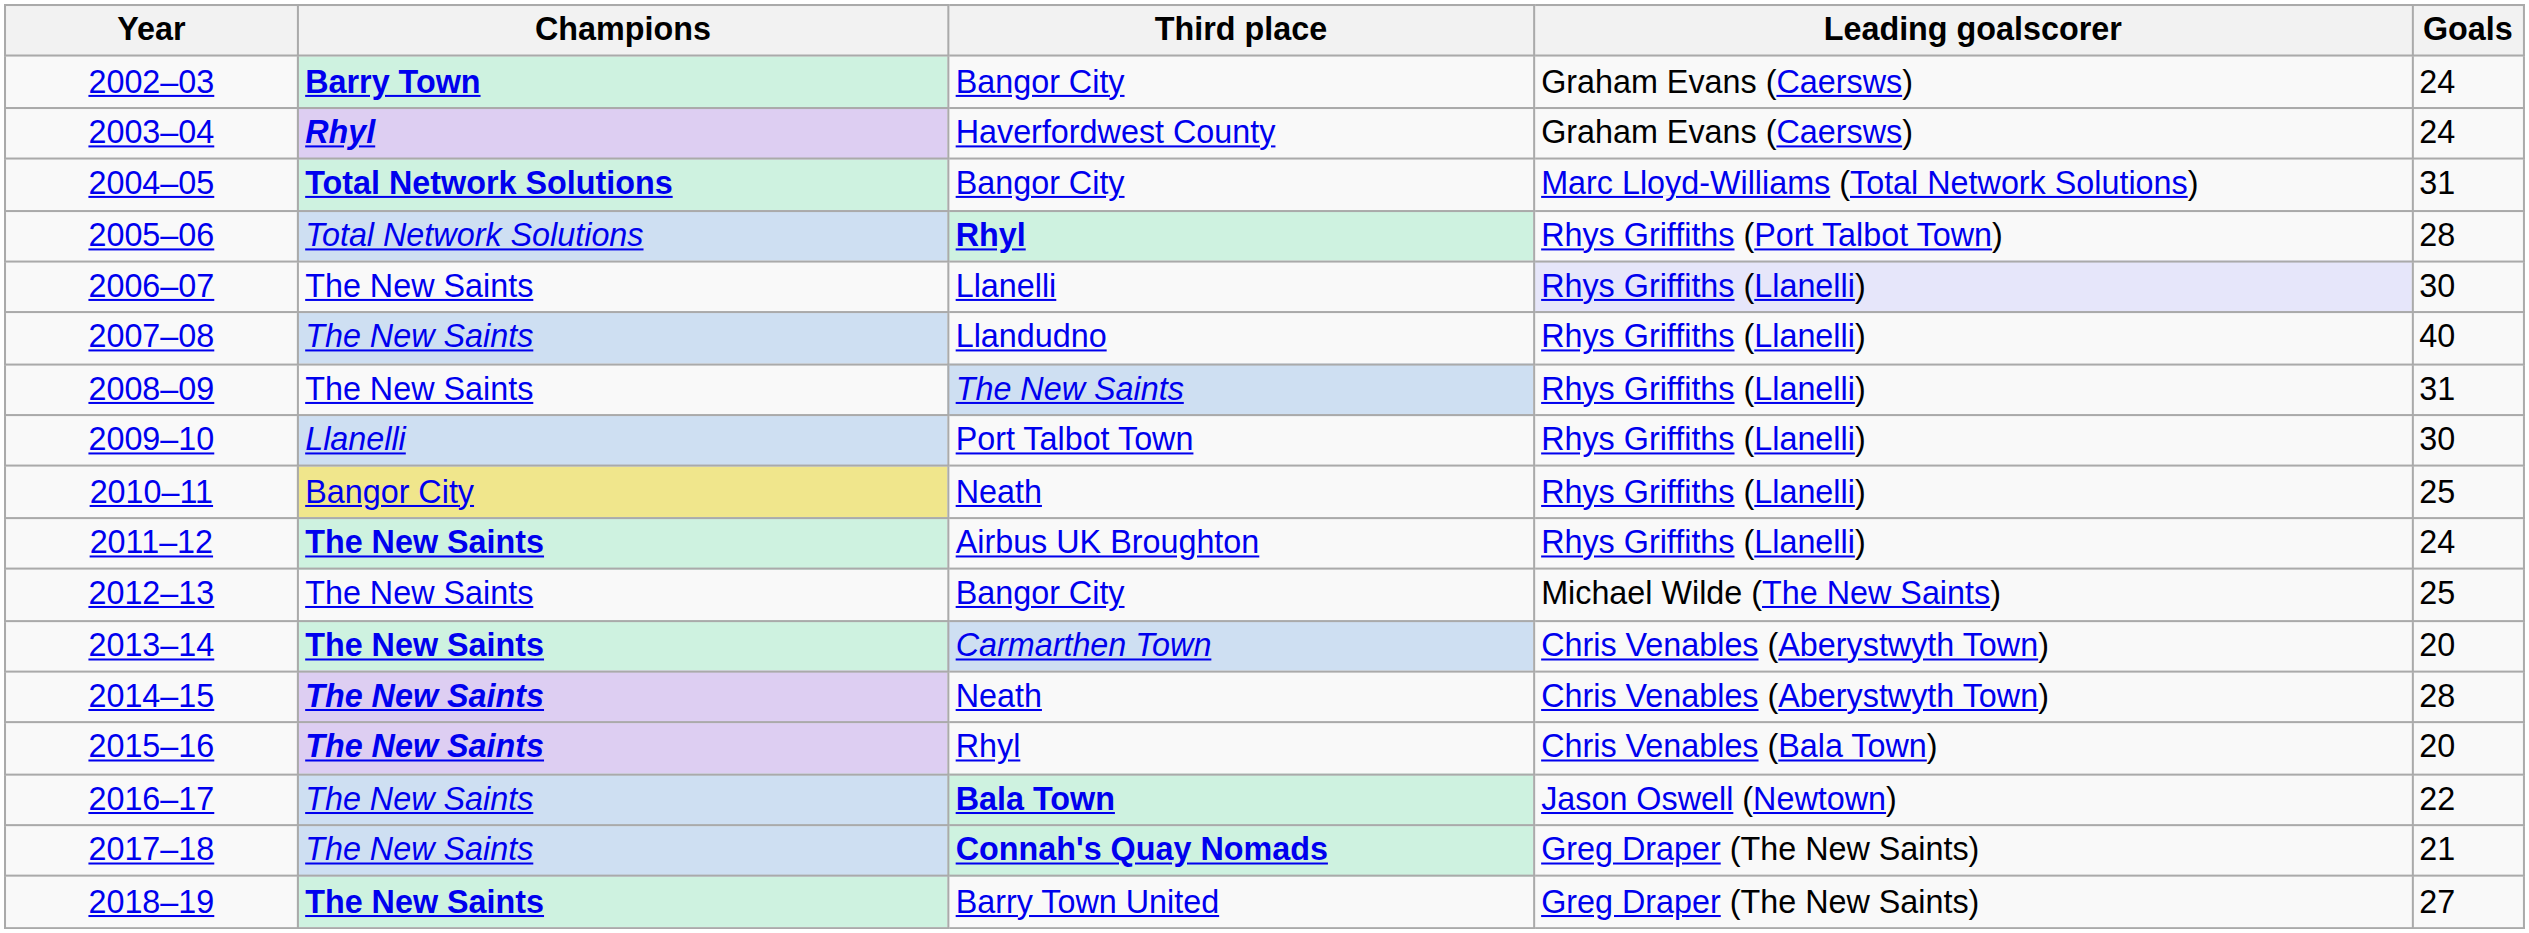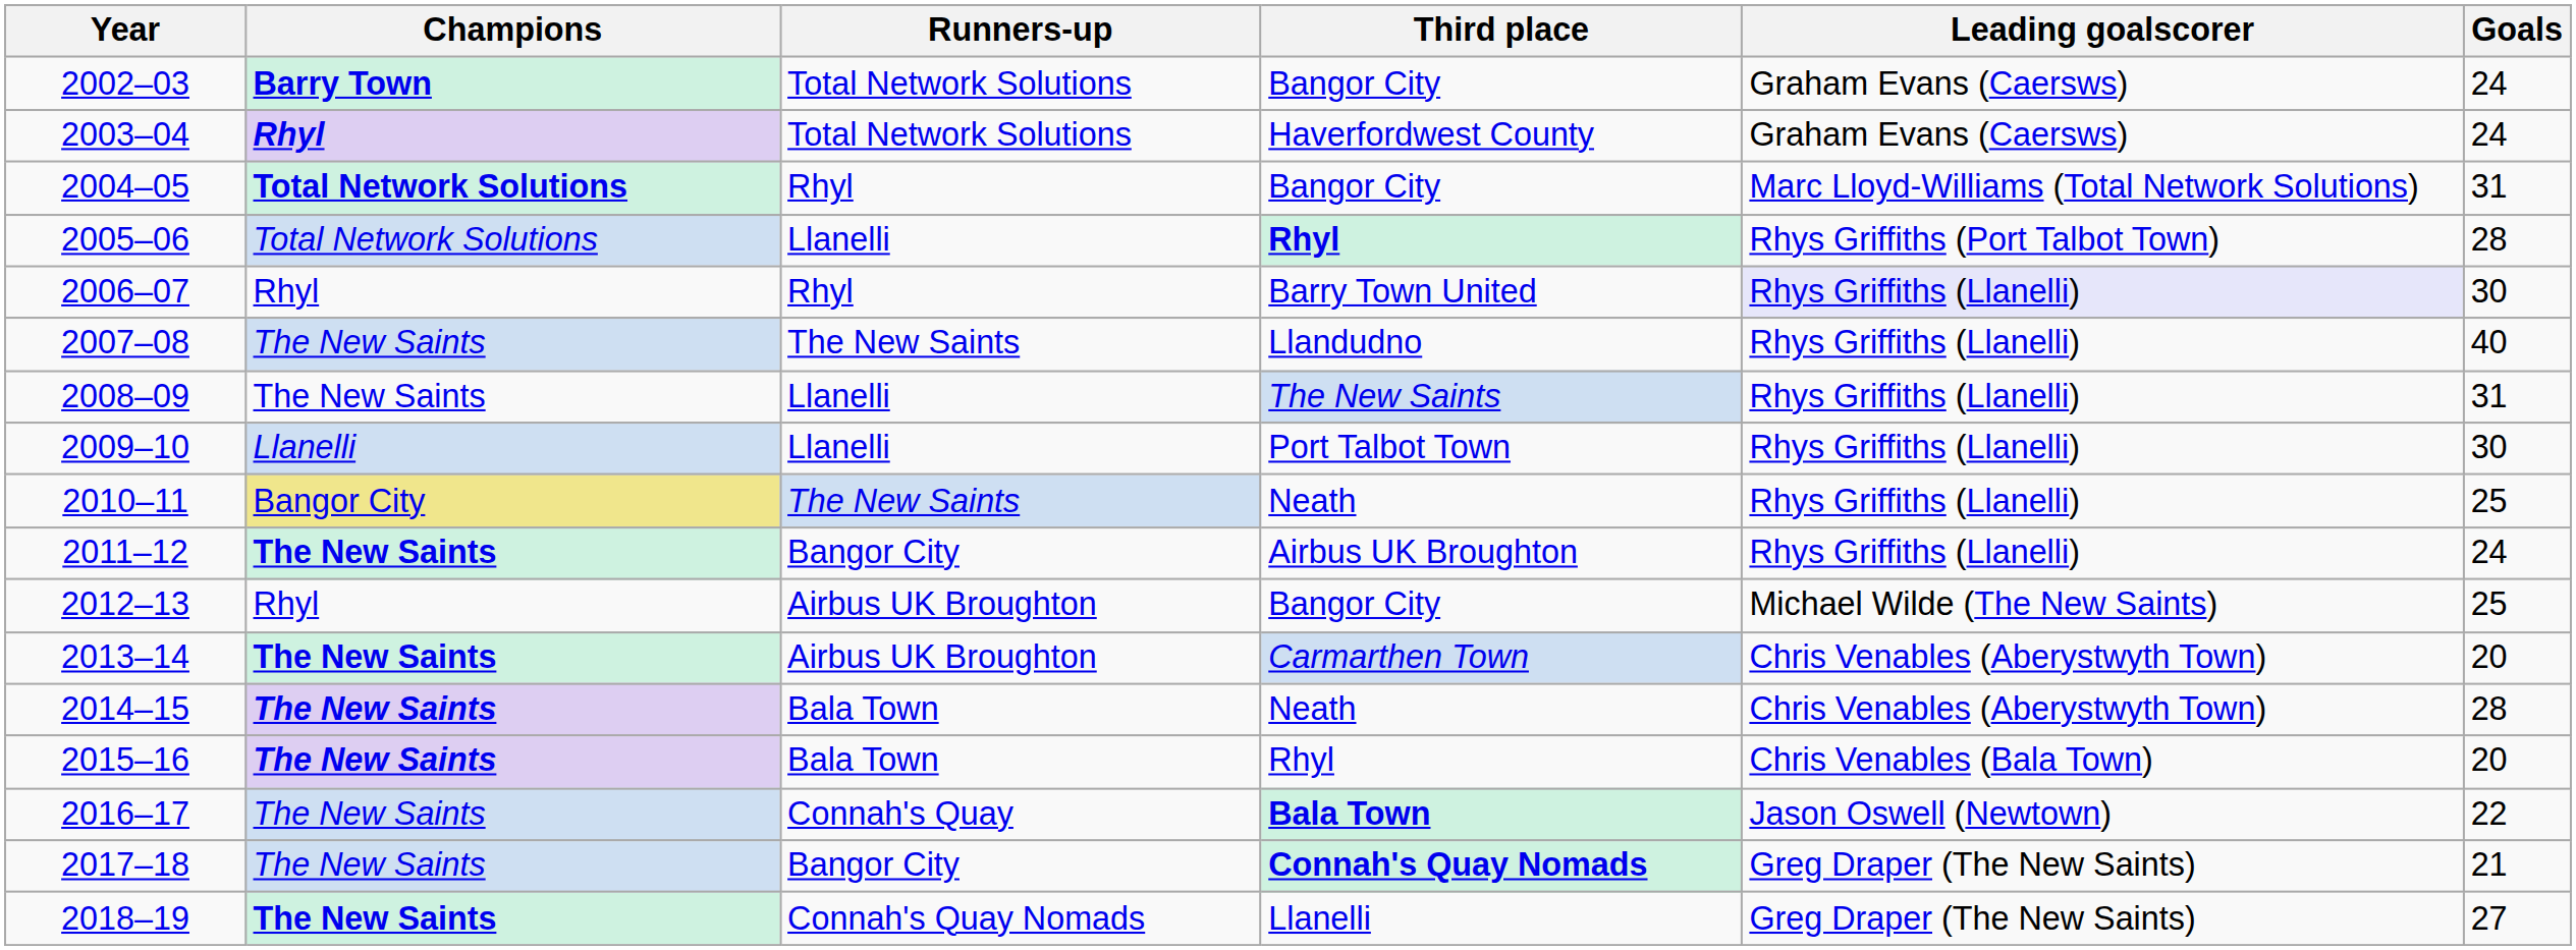 <table class="wikitable">
 <tr>
 <th width=9%>Year</th>
 <th width=20%>Champions</th>
+<th width=18%>Runners-up</th>
 <th width=18%>Third place</th>
 <th width=27%>Leading goalscorer</th>
 <th width=1%>Goals</th>
 </tr>
 <tr>
 <td align=center><a href='#'>2002–03</a></td>
 <td bgcolor="CEF2E0"><strong><a href='#'>Barry Town</a></strong></td>
+<td><a href='#'>Total Network Solutions</a></td>
 <td><a href='#'>Bangor City</a></td>
 <td>Graham Evans (<a href='#'>Caersws</a>)</td>
 <td>24</td>
 </tr>
 <tr>
 <td align=center><a href='#'>2003–04</a></td>
 <td bgcolor="DDCEF2"><strong><em><a href='#'>Rhyl</a></em></strong></td>
+<td><a href='#'>Total Network Solutions</a></td>
 <td><a href='#'>Haverfordwest County</a></td>
 <td>Graham Evans (<a href='#'>Caersws</a>)</td>
 <td>24</td>
 </tr>
 <tr>
 <td align=center><a href='#'>2004–05</a></td>
 <td bgcolor="CEF2E0"><strong><a href='#'>Total Network Solutions</a></strong></td>
+<td><a href='#'>Rhyl</a></td>
 <td><a href='#'>Bangor City</a></td>
 <td><a href='#'>Marc Lloyd-Williams</a> (<a href='#'>Total Network Solutions</a>)</td>
 <td>31</td>
 </tr>
 <tr>
 <td align=center><a href='#'>2005–06</a></td>
 <td bgcolor="CEDFF2"><em><a href='#'>Total Network Solutions</a></em></td>
+<td><a href='#'>Llanelli</a></td>
 <td bgcolor="CEF2E0"><strong><a href='#'>Rhyl</a></strong></td>
 <td><a href='#'>Rhys Griffiths</a> (<a href='#'>Port Talbot Town</a>)</td>
 <td>28</td>
 </tr>
 <tr>
 <td align=center><a href='#'>2006–07</a></td>
-<td><a href='#'>The New Saints</a></td>
-<td><a href='#'>Llanelli</a></td>
+<td><a href='#'>Rhyl</a></td>
+<td><a href='#'>Rhyl</a></td>
+<td><a href='#'>Barry Town United</a></td>
 <td style="background: lavender;"><a href='#'>Rhys Griffiths</a> (<a href='#'>Llanelli</a>)</td>
 <td>30</td>
 </tr>
 <tr>
 <td align=center><a href='#'>2007–08</a></td>
 <td bgcolor="CEDFF2"><em><a href='#'>The New Saints</a></em></td>
+<td><a href='#'>The New Saints</a></td>
 <td><a href='#'>Llandudno</a></td>
 <td><a href='#'>Rhys Griffiths</a> (<a href='#'>Llanelli</a>)</td>
 <td>40</td>
 </tr>
 <tr>
 <td align=center><a href='#'>2008–09</a></td>
 <td><a href='#'>The New Saints</a></td>
+<td><a href='#'>Llanelli</a></td>
 <td bgcolor="CEDFF2"><em><a href='#'>The New Saints</a></em></td>
 <td><a href='#'>Rhys Griffiths</a> (<a href='#'>Llanelli</a>)</td>
 <td>31</td>
 </tr>
 <tr>
 <td align=center><a href='#'>2009–10</a></td>
 <td bgcolor="CEDFF2"><em><a href='#'>Llanelli</a></em></td>
+<td><a href='#'>Llanelli</a></td>
 <td><a href='#'>Port Talbot Town</a></td>
 <td><a href='#'>Rhys Griffiths</a> (<a href='#'>Llanelli</a>)</td>
 <td>30</td>
 </tr>
 <tr>
 <td align=center><a href='#'>2010–11</a></td>
 <td style="background: khaki;"><a href='#'>Bangor City</a></td>
+<td bgcolor="CEDFF2"><em><a href='#'>The New Saints</a></em></td>
 <td><a href='#'>Neath</a></td>
 <td><a href='#'>Rhys Griffiths</a> (<a href='#'>Llanelli</a>)</td>
 <td>25</td>
 </tr>
 <tr>
 <td align=center><a href='#'>2011–12</a></td>
 <td bgcolor="#CEF2E0"><strong><a href='#'>The New Saints</a></strong></td>
+<td><a href='#'>Bangor City</a></td>
 <td><a href='#'>Airbus UK Broughton</a></td>
 <td><a href='#'>Rhys Griffiths</a> (<a href='#'>Llanelli</a>)</td>
 <td>24</td>
 </tr>
 <tr>
 <td align=center><a href='#'>2012–13</a></td>
-<td><a href='#'>The New Saints</a></td>
+<td><a href='#'>Rhyl</a></td>
+<td><a href='#'>Airbus UK Broughton</a></td>
 <td><a href='#'>Bangor City</a></td>
 <td>Michael Wilde (<a href='#'>The New Saints</a>)</td>
 <td>25</td>
 </tr>
 <tr>
 <td align=center><a href='#'>2013–14</a></td>
 <td bgcolor="#CEF2E0"><strong><a href='#'>The New Saints</a></strong></td>
+<td><a href='#'>Airbus UK Broughton</a></td>
 <td bgcolor="#CEDFF2"><em><a href='#'>Carmarthen Town</a></em></td>
 <td><a href='#'>Chris Venables</a> (<a href='#'>Aberystwyth Town</a>)</td>
 <td>20</td>
 </tr>
 <tr>
 <td align=center><a href='#'>2014–15</a></td>
 <td bgcolor="DDCEF2"><strong><a href='#'><em>The New Saints</em></a></strong></td>
+<td><a href='#'>Bala Town</a></td>
 <td><a href='#'>Neath</a></td>
 <td><a href='#'>Chris Venables</a> (<a href='#'>Aberystwyth Town</a>)</td>
 <td>28</td>
 </tr>
 <tr>
 <td align=center><a href='#'>2015–16</a></td>
 <td bgcolor="DDCEF2"><strong><a href='#'><em>The New Saints</em></a></strong></td>
+<td><a href='#'>Bala Town</a></td>
 <td><a href='#'>Rhyl</a></td>
 <td><a href='#'>Chris Venables</a> (<a href='#'>Bala Town</a>)</td>
 <td>20</td>
 </tr>
 <tr>
 <td align=center><a href='#'>2016–17</a></td>
 <td bgcolor="CEDFF2"><em><a href='#'>The New Saints</a></em></td>
+<td><a href='#'>Connah's Quay</a></td>
 <td bgcolor="#CEF2E0"><strong><a href='#'>Bala Town</a></strong></td>
 <td><a href='#'>Jason Oswell</a> (<a href='#'>Newtown</a>)</td>
 <td>22</td>
 </tr>
 <tr>
 <td align=center><a href='#'>2017–18</a></td>
 <td bgcolor="CEDFF2"><em><a href='#'>The New Saints</a></em></td>
+<td><a href='#'>Bangor City</a></td>
 <td bgcolor="#CEF2E0"><strong><a href='#'>Connah's Quay Nomads</a></strong></td>
 <td><a href='#'>Greg Draper</a> (The New Saints)</td>
 <td>21</td>
 </tr>
 <tr>
 <td align=center><a href='#'>2018–19</a></td>
 <td bgcolor="#CEF2E0"><strong><a href='#'>The New Saints</a></strong></td>
-<td><a href='#'>Barry Town United</a></td>
+<td><a href='#'>Connah's Quay Nomads</a></td>
+<td><a href='#'>Llanelli</a></td>
 <td><a href='#'>Greg Draper</a> (The New Saints)</td>
 <td>27</td>
 </tr>
 </table>
